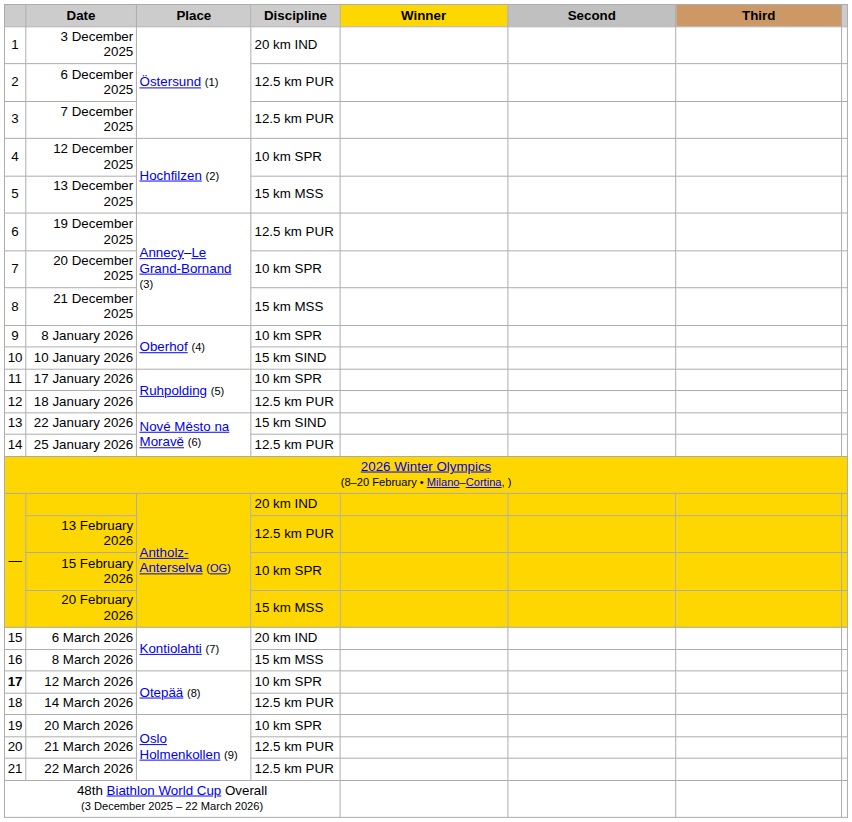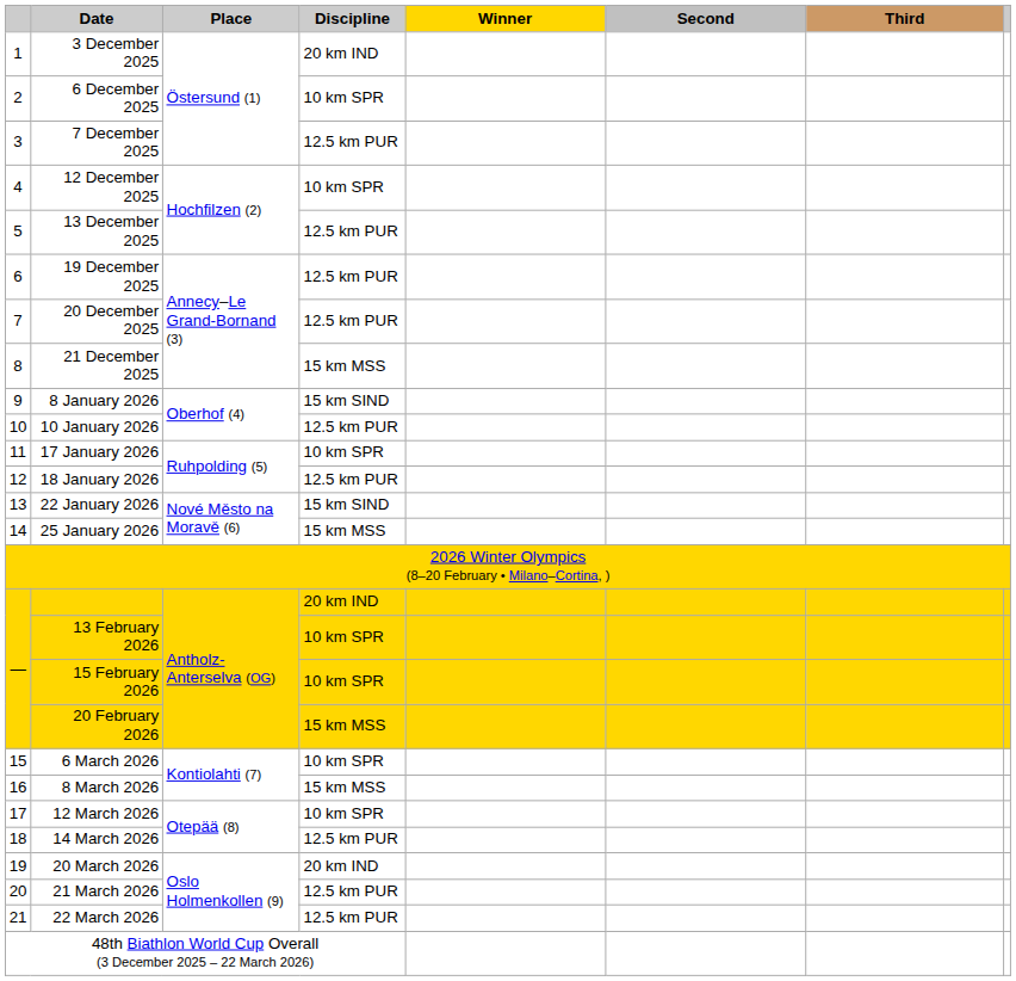 <table class="wikitable plainrowheaders" style="background:#fff; font-size:86%; line-height:16px; border:grey solid 1px; border-collapse:collapse;">
 <tr>
 <th scope="col" style="background:#ccc; width=20 px;"></th>
 <th scope="col" style="background:#ccc; width:120px;">Date</th>
 <th scope="col" style="background:#ccc; width:120px;">Place <br> </th>
 <th scope="col" style="background:#ccc; width:90px;">Discipline</th>
 <th scope="col" style="background:gold; width:200px;">Winner</th>
 <th scope="col" style="background:silver; width:200px;">Second</th>
 <th scope="col" style="background:#c96; width:200px;">Third</th>
 <th scope="col" style="background:#ccc; width=20 px;"></th>
 </tr>
 <tr>
 <td align="center">1</td>
 <td align="right">3 December 2025</td>
 <td rowspan=3> <a href='#'>Östersund</a> <small>(1)</small></td>
 <td>20 km IND</td>
 <td></td>
 <td></td>
 <td></td>
 <td></td>
 </tr>
 <tr>
 <td align="center">2</td>
 <td align="right">6 December 2025</td>
-<td>12.5 km PUR</td>
+<td>10 km SPR</td>
 <td></td>
 <td></td>
 <td></td>
 <td></td>
 </tr>
 <tr>
 <td align="center">3</td>
 <td align="right">7 December 2025</td>
 <td>12.5 km PUR</td>
 <td></td>
 <td></td>
 <td></td>
 <td></td>
 </tr>
 <tr>
 <td align="center">4</td>
 <td align="right">12 December 2025</td>
 <td rowspan=2> <a href='#'>Hochfilzen</a> <small>(2)</small></td>
 <td>10 km SPR</td>
 <td></td>
 <td></td>
 <td></td>
 <td></td>
 </tr>
 <tr>
 <td align="center">5</td>
 <td align="right">13 December 2025</td>
-<td>15 km MSS</td>
+<td>12.5 km PUR</td>
 <td></td>
 <td></td>
 <td></td>
 <td></td>
 </tr>
 <tr>
 <td align="center">6</td>
 <td align="right">19 December 2025</td>
 <td rowspan=3> <a href='#'>Annecy</a>–<a href='#'>Le Grand-Bornand</a> <small>(3)</small></td>
 <td>12.5 km PUR</td>
 <td></td>
 <td></td>
 <td></td>
 <td></td>
 </tr>
 <tr>
 <td align="center">7</td>
 <td align="right">20 December 2025</td>
-<td>10 km SPR</td>
+<td>12.5 km PUR</td>
 <td></td>
 <td></td>
 <td></td>
 <td></td>
 </tr>
 <tr>
 <td align="center">8</td>
 <td align="right">21 December 2025</td>
 <td>15 km MSS</td>
 <td></td>
 <td></td>
 <td></td>
 <td></td>
 </tr>
 <tr>
 <td align="center">9</td>
 <td align="right">8 January 2026</td>
 <td rowspan=2> <a href='#'>Oberhof</a> <small>(4)</small></td>
-<td>10 km SPR</td>
+<td>15 km SIND</td>
 <td></td>
 <td></td>
 <td></td>
 <td></td>
 </tr>
 <tr>
 <td align="center">10</td>
 <td align="right">10 January 2026</td>
-<td>15 km SIND</td>
+<td>12.5 km PUR</td>
 <td></td>
 <td></td>
 <td></td>
 <td></td>
 </tr>
 <tr>
 <td align="center">11</td>
 <td align="right">17 January 2026</td>
 <td rowspan=2> <a href='#'>Ruhpolding</a> <small>(5)</small></td>
 <td>10 km SPR</td>
 <td></td>
 <td></td>
 <td></td>
 <td></td>
 </tr>
 <tr>
 <td align="center">12</td>
 <td align="right">18 January 2026</td>
 <td>12.5 km PUR</td>
 <td></td>
 <td></td>
 <td></td>
 <td></td>
 </tr>
 <tr>
 <td align="center">13</td>
 <td align="right">22 January 2026</td>
 <td rowspan=2> <a href='#'>Nové Město na Moravě</a> <small>(6)</small></td>
 <td>15 km SIND</td>
 <td></td>
 <td></td>
 <td></td>
 <td></td>
 </tr>
 <tr>
 <td align="center">14</td>
 <td align="right">25 January 2026</td>
-<td>12.5 km PUR</td>
+<td>15 km MSS</td>
 <td></td>
 <td></td>
 <td></td>
 <td></td>
 </tr>
 <tr style="background:gold">
 <td align=center colspan=8> <a href='#'>2026 Winter Olympics</a><br><small>(8–20 February • <a href='#'>Milano</a>–<a href='#'>Cortina</a>, )</small></td>
 </tr>
 <tr style="background:gold">
 <td align="center" rowspan=4>—</td>
 <td align="right"></td>
 <td rowspan=4> <a href='#'>Antholz-Anterselva</a> <small>(<a href='#'>OG</a>)</small></td>
 <td>20 km IND</td>
 <td></td>
 <td></td>
 <td></td>
 <td></td>
 </tr>
 <tr style="background:gold">
 <td align="right">13 February 2026</td>
-<td>12.5 km PUR</td>
+<td>10 km SPR</td>
 <td></td>
 <td></td>
 <td></td>
 <td></td>
 </tr>
 <tr style="background:gold">
 <td align="right">15 February 2026</td>
 <td>10 km SPR</td>
 <td></td>
 <td></td>
 <td></td>
 <td></td>
 </tr>
 <tr style="background:gold">
 <td align="right">20 February 2026</td>
 <td>15 km MSS</td>
 <td></td>
 <td></td>
 <td></td>
 <td></td>
 </tr>
 <tr>
 <td align="center">15</td>
 <td align="right">6 March 2026</td>
 <td rowspan=2> <a href='#'>Kontiolahti</a> <small>(7)</small></td>
-<td>20 km IND</td>
+<td>10 km SPR</td>
 <td></td>
 <td></td>
 <td></td>
 <td></td>
 </tr>
 <tr>
 <td align="center">16</td>
 <td align="right">8 March 2026</td>
 <td>15 km MSS</td>
 <td></td>
 <td></td>
 <td></td>
 <td></td>
 </tr>
 <tr>
-<td align="center"><strong>17</strong></td>
+<td align="center">17</td>
 <td align="right">12 March 2026</td>
 <td rowspan=2> <a href='#'>Otepää</a> <small>(8)</small></td>
 <td>10 km SPR</td>
 <td></td>
 <td></td>
 <td></td>
 <td></td>
 </tr>
 <tr>
 <td align="center">18</td>
 <td align="right">14 March 2026</td>
 <td>12.5 km PUR</td>
 <td></td>
 <td></td>
 <td></td>
 <td></td>
 </tr>
 <tr>
 <td align="center">19</td>
 <td align="right">20 March 2026</td>
 <td rowspan=3> <a href='#'>Oslo Holmenkollen</a> <small>(9)</small></td>
-<td>10 km SPR</td>
+<td>20 km IND</td>
 <td></td>
 <td></td>
 <td></td>
 <td></td>
 </tr>
 <tr>
 <td align="center">20</td>
 <td align="right">21 March 2026</td>
 <td>12.5 km PUR</td>
 <td></td>
 <td></td>
 <td></td>
 <td></td>
 </tr>
 <tr>
 <td align="center">21</td>
 <td align="right">22 March 2026</td>
 <td>12.5 km PUR</td>
 <td></td>
 <td></td>
 <td></td>
 <td></td>
 </tr>
 <tr bgcolor="#FFFFFF">
 <td colspan="4" align="center">48th <a href='#'>Biathlon World Cup</a> Overall<br><small>(3 December 2025 – 22 March 2026)</small></td>
 <td></td>
 <td></td>
 <td></td>
 <td></td>
 </tr>
 </table>
